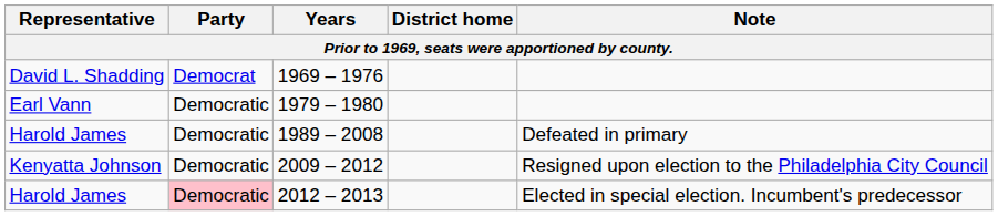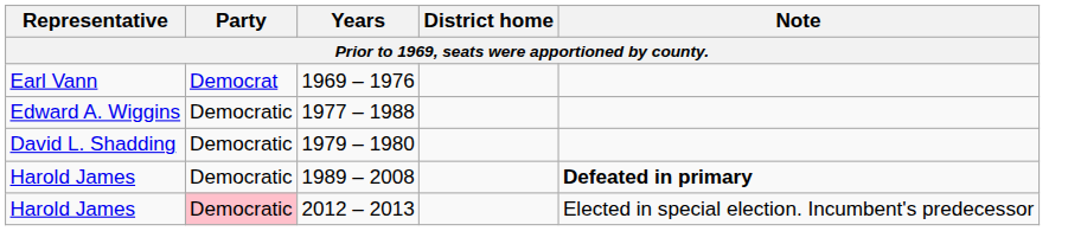 <table class=wikitable>
 <tr valign=bottom>
 <th>Representative</th>
 <th>Party</th>
 <th>Years</th>
 <th>District home</th>
 <th>Note</th>
 </tr>
 <tr>
 <th colspan=5 style="font-size: 80%;"><em>Prior to 1969, seats were apportioned by county.</em></th>
 </tr>
 <tr>
-<td><a href='#'>David L. Shadding</a></td>
+<td><a href='#'>Earl Vann</a></td>
 <td><a href='#'>Democrat</a></td>
 <td>1969 – 1976</td>
 <td></td>
 <td></td>
 </tr>
 <tr>
-<td><a href='#'>Earl Vann</a></td>
+<td><a href='#'>Edward A. Wiggins</a></td>
+<td>Democratic</td>
+<td>1977 – 1988</td>
+<td></td>
+<td></td>
+</tr>
+<tr>
+<td><a href='#'>David L. Shadding</a></td>
 <td>Democratic</td>
 <td>1979 – 1980</td>
 <td></td>
 <td></td>
 </tr>
 <tr>
 <td><a href='#'>Harold James</a></td>
 <td>Democratic</td>
 <td>1989 – 2008</td>
 <td></td>
-<td>Defeated in primary</td>
-</tr>
-<tr>
-<td><a href='#'>Kenyatta Johnson</a></td>
-<td>Democratic</td>
-<td>2009 – 2012</td>
-<td></td>
-<td>Resigned upon election to the <a href='#'>Philadelphia City Council</a></td>
+<td><strong>Defeated in primary</strong></td>
 </tr>
 <tr>
 <td><a href='#'>Harold James</a></td>
 <td style="background: pink;">Democratic</td>
 <td>2012 – 2013</td>
 <td></td>
 <td>Elected in special election. Incumbent's predecessor</td>
 </tr>
 </table>
